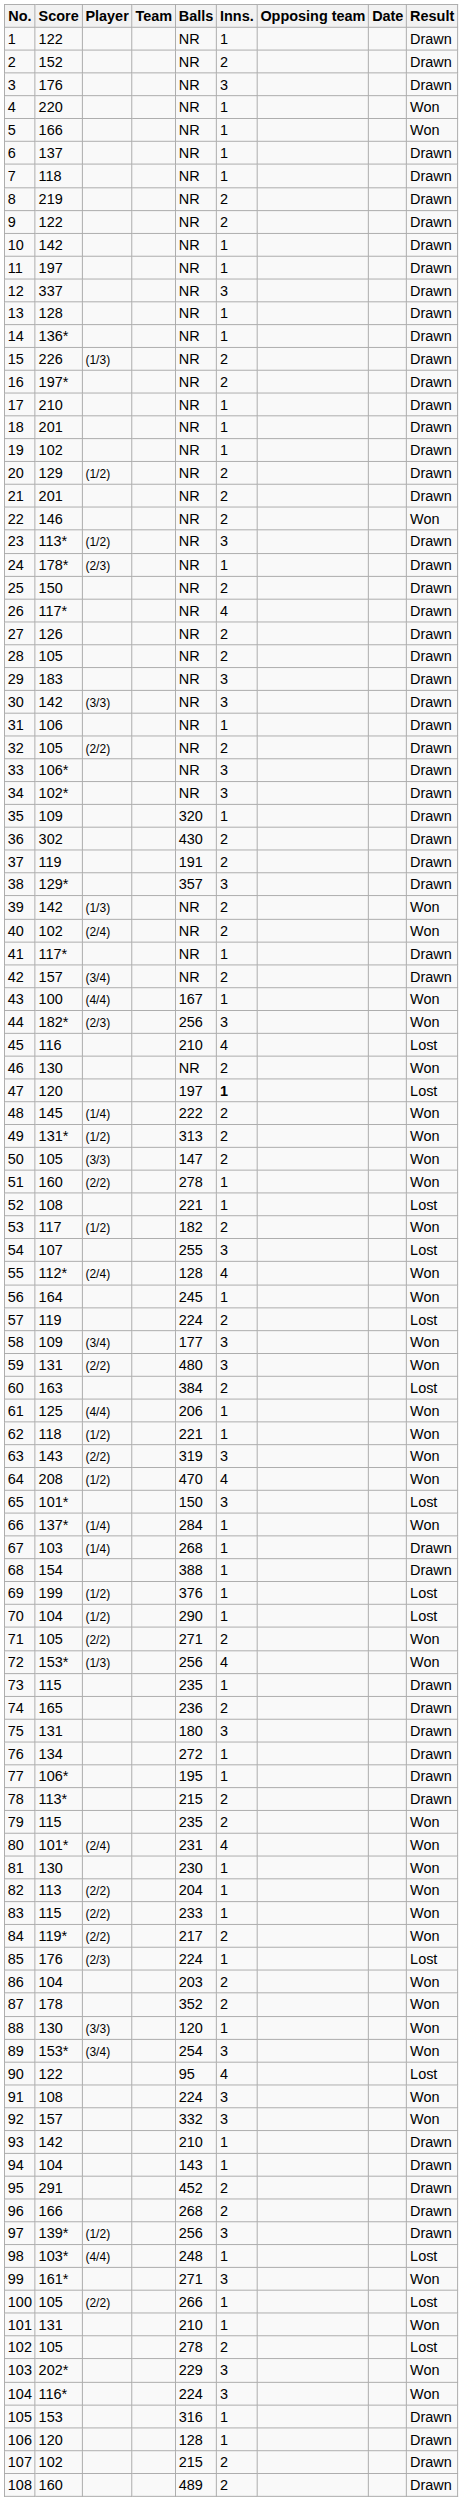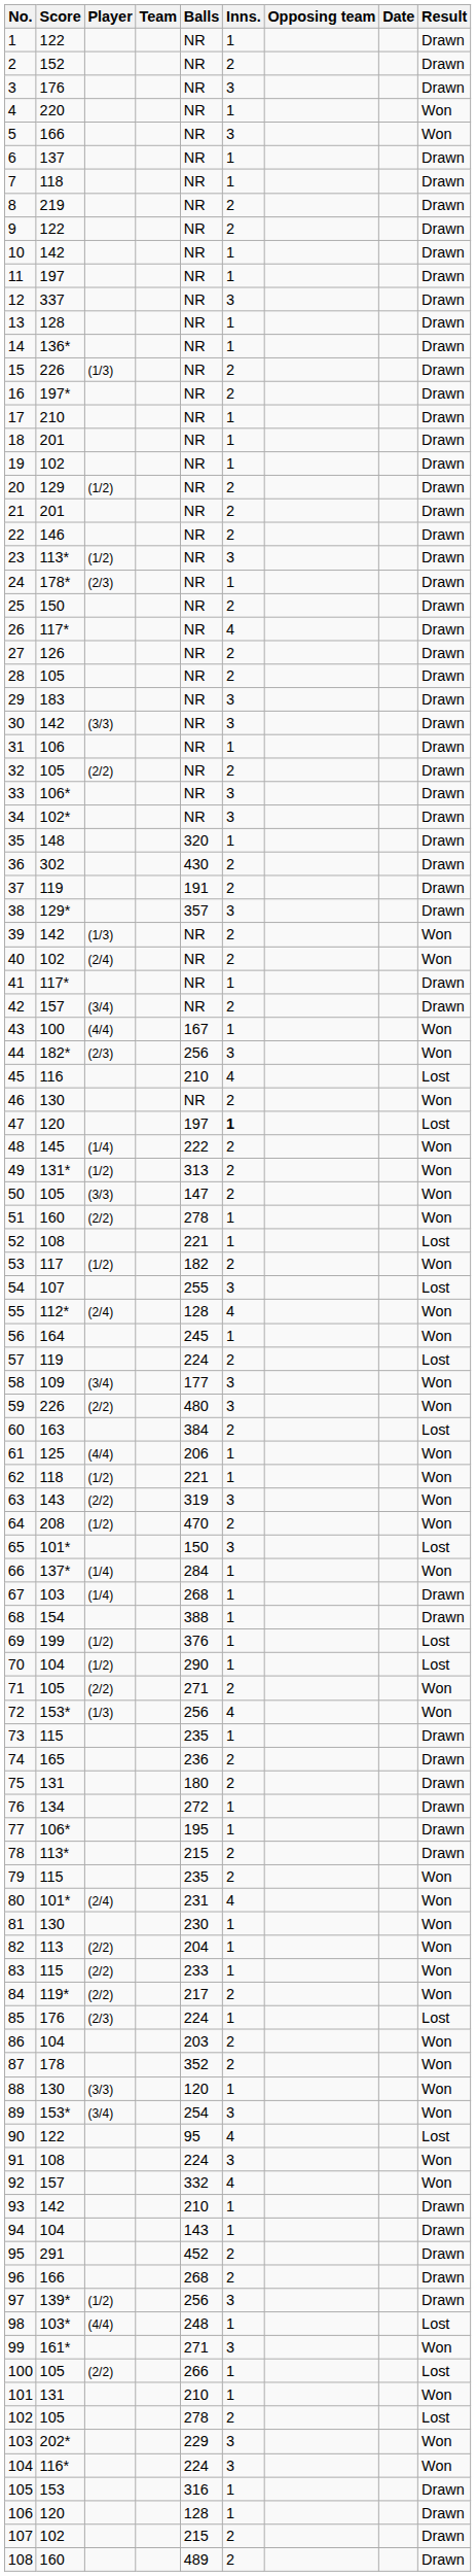 <table class="wikitable sortable" style="font-size:95%">
 <tr>
 <th>No.</th>
 <th>Score</th>
 <th>Player</th>
 <th>Team</th>
 <th>Balls</th>
 <th>Inns.</th>
 <th>Opposing team</th>
 <th>Date</th>
 <th>Result</th>
 </tr>
 <tr>
 <td>1</td>
 <td> 122</td>
 <td></td>
 <td></td>
 <td> NR</td>
 <td>1</td>
 <td></td>
 <td></td>
 <td>Drawn</td>
 </tr>
 <tr>
 <td>2</td>
 <td> 152</td>
 <td></td>
 <td></td>
 <td> NR</td>
 <td>2</td>
 <td></td>
 <td></td>
 <td>Drawn</td>
 </tr>
 <tr>
 <td>3</td>
 <td> 176</td>
 <td></td>
 <td></td>
 <td> NR</td>
 <td>3</td>
 <td></td>
 <td></td>
 <td>Drawn</td>
 </tr>
 <tr>
 <td>4</td>
 <td> 220</td>
 <td></td>
 <td></td>
 <td> NR</td>
 <td>1</td>
 <td></td>
 <td></td>
 <td>Won</td>
 </tr>
 <tr>
 <td>5</td>
 <td> 166</td>
 <td></td>
 <td></td>
 <td> NR</td>
-<td>1</td>
+<td>3</td>
 <td></td>
 <td></td>
 <td>Won</td>
 </tr>
 <tr>
 <td>6</td>
 <td> 137</td>
 <td></td>
 <td></td>
 <td> NR</td>
 <td>1</td>
 <td></td>
 <td></td>
 <td>Drawn</td>
 </tr>
 <tr>
 <td>7</td>
 <td> 118</td>
 <td></td>
 <td></td>
 <td> NR</td>
 <td>1</td>
 <td></td>
 <td></td>
 <td>Drawn</td>
 </tr>
 <tr>
 <td>8</td>
 <td> 219</td>
 <td></td>
 <td></td>
 <td> NR</td>
 <td>2</td>
 <td></td>
 <td></td>
 <td>Drawn</td>
 </tr>
 <tr>
 <td>9</td>
 <td> 122</td>
 <td></td>
 <td></td>
 <td> NR</td>
 <td>2</td>
 <td></td>
 <td></td>
 <td>Drawn</td>
 </tr>
 <tr>
 <td>10</td>
 <td> 142</td>
 <td></td>
 <td></td>
 <td> NR</td>
 <td>1</td>
 <td></td>
 <td></td>
 <td>Drawn</td>
 </tr>
 <tr>
 <td>11</td>
 <td> 197</td>
 <td></td>
 <td></td>
 <td> NR</td>
 <td>1</td>
 <td></td>
 <td></td>
 <td>Drawn</td>
 </tr>
 <tr>
 <td>12</td>
 <td> 337</td>
 <td></td>
 <td></td>
 <td> NR</td>
 <td>3</td>
 <td></td>
 <td></td>
 <td>Drawn</td>
 </tr>
 <tr>
 <td>13</td>
 <td> 128</td>
 <td></td>
 <td></td>
 <td> NR</td>
 <td>1</td>
 <td></td>
 <td></td>
 <td>Drawn</td>
 </tr>
 <tr>
 <td>14</td>
 <td> 136*</td>
 <td></td>
 <td></td>
 <td> NR</td>
 <td>1</td>
 <td></td>
 <td></td>
 <td>Drawn</td>
 </tr>
 <tr>
 <td>15</td>
 <td> 226</td>
 <td> <small>(1/3)</small></td>
 <td></td>
 <td> NR</td>
 <td>2</td>
 <td></td>
 <td></td>
 <td>Drawn</td>
 </tr>
 <tr>
 <td>16</td>
 <td> 197*</td>
 <td></td>
 <td></td>
 <td> NR</td>
 <td>2</td>
 <td></td>
 <td></td>
 <td>Drawn</td>
 </tr>
 <tr>
 <td>17</td>
 <td> 210</td>
 <td></td>
 <td></td>
 <td> NR</td>
 <td>1</td>
 <td></td>
 <td></td>
 <td>Drawn</td>
 </tr>
 <tr>
 <td>18</td>
 <td> 201</td>
 <td></td>
 <td></td>
 <td> NR</td>
 <td>1</td>
 <td></td>
 <td></td>
 <td>Drawn</td>
 </tr>
 <tr>
 <td>19</td>
 <td> 102</td>
 <td></td>
 <td></td>
 <td> NR</td>
 <td>1</td>
 <td></td>
 <td></td>
 <td>Drawn</td>
 </tr>
 <tr>
 <td>20</td>
 <td> 129</td>
 <td> <small>(1/2)</small></td>
 <td></td>
 <td> NR</td>
 <td>2</td>
 <td></td>
 <td></td>
 <td>Drawn</td>
 </tr>
 <tr>
 <td>21</td>
 <td> 201</td>
 <td></td>
 <td></td>
 <td> NR</td>
 <td>2</td>
 <td></td>
 <td></td>
 <td>Drawn</td>
 </tr>
 <tr>
 <td>22</td>
 <td> 146</td>
 <td></td>
 <td></td>
 <td> NR</td>
 <td>2</td>
 <td></td>
 <td></td>
-<td>Won</td>
+<td>Drawn</td>
 </tr>
 <tr>
 <td>23</td>
 <td> 113*</td>
 <td> <small>(1/2)</small></td>
 <td></td>
 <td> NR</td>
 <td>3</td>
 <td></td>
 <td></td>
 <td>Drawn</td>
 </tr>
 <tr>
 <td>24</td>
 <td> 178*</td>
 <td> <small>(2/3)</small></td>
 <td></td>
 <td> NR</td>
 <td>1</td>
 <td></td>
 <td></td>
 <td>Drawn</td>
 </tr>
 <tr>
 <td>25</td>
 <td> 150</td>
 <td></td>
 <td></td>
 <td> NR</td>
 <td>2</td>
 <td></td>
 <td></td>
 <td>Drawn</td>
 </tr>
 <tr>
 <td>26</td>
 <td> 117*</td>
 <td></td>
 <td></td>
 <td> NR</td>
 <td>4</td>
 <td></td>
 <td></td>
 <td>Drawn</td>
 </tr>
 <tr ?>
 <td>27</td>
 <td> 126</td>
 <td></td>
 <td></td>
 <td> NR</td>
 <td>2</td>
 <td></td>
 <td></td>
 <td>Drawn</td>
 </tr>
 <tr>
 <td>28</td>
 <td> 105</td>
 <td></td>
 <td></td>
 <td> NR</td>
 <td>2</td>
 <td></td>
 <td></td>
 <td>Drawn</td>
 </tr>
 <tr>
 <td>29</td>
 <td> 183</td>
 <td></td>
 <td></td>
 <td> NR</td>
 <td>3</td>
 <td></td>
 <td></td>
 <td>Drawn</td>
 </tr>
 <tr>
 <td>30</td>
 <td> 142</td>
 <td> <small>(3/3)</small></td>
 <td></td>
 <td> NR</td>
 <td>3</td>
 <td></td>
 <td></td>
 <td>Drawn</td>
 </tr>
 <tr>
 <td>31</td>
 <td> 106</td>
 <td></td>
 <td></td>
 <td> NR</td>
 <td>1</td>
 <td></td>
 <td></td>
 <td>Drawn</td>
 </tr>
 <tr>
 <td>32</td>
 <td> 105</td>
 <td> <small>(2/2)</small></td>
 <td></td>
 <td> NR</td>
 <td>2</td>
 <td></td>
 <td></td>
 <td>Drawn</td>
 </tr>
 <tr>
 <td>33</td>
 <td> 106*</td>
 <td></td>
 <td></td>
 <td> NR</td>
 <td>3</td>
 <td></td>
 <td></td>
 <td>Drawn</td>
 </tr>
 <tr>
 <td>34</td>
 <td> 102*</td>
 <td></td>
 <td></td>
 <td> NR</td>
 <td>3</td>
 <td></td>
 <td></td>
 <td>Drawn</td>
 </tr>
 <tr>
 <td>35</td>
-<td> 109</td>
+<td> 148</td>
 <td></td>
 <td></td>
 <td> 320</td>
 <td>1</td>
 <td></td>
 <td></td>
 <td>Drawn</td>
 </tr>
 <tr>
 <td>36</td>
 <td> 302</td>
 <td></td>
 <td></td>
 <td> 430</td>
 <td>2</td>
 <td></td>
 <td></td>
 <td>Drawn</td>
 </tr>
 <tr>
 <td>37</td>
 <td> 119</td>
 <td></td>
 <td></td>
 <td> 191</td>
 <td>2</td>
 <td></td>
 <td></td>
 <td>Drawn</td>
 </tr>
 <tr>
 <td>38</td>
 <td> 129*</td>
 <td></td>
 <td></td>
 <td> 357</td>
 <td>3</td>
 <td></td>
 <td></td>
 <td>Drawn</td>
 </tr>
 <tr>
 <td>39</td>
 <td> 142</td>
 <td> <small>(1/3)</small></td>
 <td></td>
 <td> NR</td>
 <td>2</td>
 <td></td>
 <td></td>
 <td>Won</td>
 </tr>
 <tr>
 <td>40</td>
 <td> 102</td>
 <td> <small>(2/4)</small></td>
 <td></td>
 <td> NR</td>
 <td>2</td>
 <td></td>
 <td></td>
 <td>Won</td>
 </tr>
 <tr>
 <td>41</td>
 <td> 117*</td>
 <td></td>
 <td></td>
 <td> NR</td>
 <td>1</td>
 <td></td>
 <td></td>
 <td>Drawn</td>
 </tr>
 <tr>
 <td>42</td>
 <td> 157</td>
 <td> <small>(3/4)</small></td>
 <td></td>
 <td> NR</td>
 <td>2</td>
 <td></td>
 <td></td>
 <td>Drawn</td>
 </tr>
 <tr>
 <td>43</td>
 <td> 100</td>
 <td> <small>(4/4)</small></td>
 <td></td>
 <td> 167</td>
 <td>1</td>
 <td></td>
 <td></td>
 <td>Won</td>
 </tr>
 <tr>
 <td>44</td>
 <td> 182*</td>
 <td> <small>(2/3)</small></td>
 <td></td>
 <td> 256</td>
 <td>3</td>
 <td></td>
 <td></td>
 <td>Won</td>
 </tr>
 <tr>
 <td>45</td>
 <td> 116</td>
 <td></td>
 <td></td>
 <td> 210</td>
 <td>4</td>
 <td></td>
 <td></td>
 <td>Lost</td>
 </tr>
 <tr>
 <td>46</td>
 <td> 130</td>
 <td></td>
 <td></td>
 <td> NR</td>
 <td>2</td>
 <td></td>
 <td></td>
 <td>Won</td>
 </tr>
 <tr>
 <td>47</td>
 <td> 120</td>
 <td></td>
 <td></td>
 <td> 197</td>
 <td><strong>1</strong></td>
 <td></td>
 <td></td>
 <td>Lost</td>
 </tr>
 <tr>
 <td>48</td>
 <td> 145</td>
 <td> <small>(1/4)</small></td>
 <td></td>
 <td> 222</td>
 <td>2</td>
 <td></td>
 <td></td>
 <td>Won</td>
 </tr>
 <tr>
 <td>49</td>
 <td> 131*</td>
 <td> <small>(1/2)</small></td>
 <td></td>
 <td> 313</td>
 <td>2</td>
 <td></td>
 <td></td>
 <td>Won</td>
 </tr>
 <tr>
 <td>50</td>
 <td> 105</td>
 <td> <small>(3/3)</small></td>
 <td></td>
 <td> 147</td>
 <td>2</td>
 <td></td>
 <td></td>
 <td>Won</td>
 </tr>
 <tr>
 <td>51</td>
 <td> 160</td>
 <td> <small>(2/2)</small></td>
 <td></td>
 <td> 278</td>
 <td>1</td>
 <td></td>
 <td></td>
 <td>Won</td>
 </tr>
 <tr>
 <td>52</td>
 <td> 108</td>
 <td></td>
 <td></td>
 <td> 221</td>
 <td>1</td>
 <td></td>
 <td></td>
 <td>Lost</td>
 </tr>
 <tr>
 <td>53</td>
 <td> 117</td>
 <td> <small>(1/2)</small></td>
 <td></td>
 <td> 182</td>
 <td>2</td>
 <td></td>
 <td></td>
 <td>Won</td>
 </tr>
 <tr>
 <td>54</td>
 <td> 107</td>
 <td></td>
 <td></td>
 <td> 255</td>
 <td>3</td>
 <td></td>
 <td></td>
 <td>Lost</td>
 </tr>
 <tr>
 <td>55</td>
 <td> 112*</td>
 <td> <small>(2/4)</small></td>
 <td></td>
 <td> 128</td>
 <td>4</td>
 <td></td>
 <td></td>
 <td>Won</td>
 </tr>
 <tr>
 <td>56</td>
 <td> 164</td>
 <td></td>
 <td></td>
 <td> 245</td>
 <td>1</td>
 <td></td>
 <td></td>
 <td>Won</td>
 </tr>
 <tr>
 <td>57</td>
 <td> 119</td>
 <td></td>
 <td></td>
 <td> 224</td>
 <td>2</td>
 <td></td>
 <td></td>
 <td>Lost</td>
 </tr>
 <tr>
 <td>58</td>
 <td> 109</td>
 <td> <small>(3/4)</small></td>
 <td></td>
 <td> 177</td>
 <td>3</td>
 <td></td>
 <td></td>
 <td>Won</td>
 </tr>
 <tr>
 <td>59</td>
-<td> 131</td>
+<td> 226</td>
 <td> <small>(2/2)</small></td>
 <td></td>
 <td> 480</td>
 <td>3</td>
 <td></td>
 <td></td>
 <td>Won</td>
 </tr>
 <tr>
 <td>60</td>
 <td> 163</td>
 <td></td>
 <td></td>
 <td> 384</td>
 <td>2</td>
 <td></td>
 <td></td>
 <td>Lost</td>
 </tr>
 <tr>
 <td>61</td>
 <td> 125</td>
 <td> <small>(4/4)</small></td>
 <td></td>
 <td> 206</td>
 <td>1</td>
 <td></td>
 <td></td>
 <td>Won</td>
 </tr>
 <tr>
 <td>62</td>
 <td> 118</td>
 <td> <small>(1/2)</small></td>
 <td></td>
 <td> 221</td>
 <td>1</td>
 <td></td>
 <td></td>
 <td>Won</td>
 </tr>
 <tr>
 <td>63</td>
 <td> 143</td>
 <td> <small>(2/2)</small></td>
 <td></td>
 <td> 319</td>
 <td>3</td>
 <td></td>
 <td></td>
 <td>Won</td>
 </tr>
 <tr>
 <td>64</td>
 <td> 208</td>
 <td> <small>(1/2)</small></td>
 <td></td>
 <td> 470</td>
-<td>4</td>
+<td>2</td>
 <td></td>
 <td></td>
 <td>Won</td>
 </tr>
 <tr>
 <td>65</td>
 <td> 101*</td>
 <td></td>
 <td></td>
 <td> 150</td>
 <td>3</td>
 <td></td>
 <td></td>
 <td>Lost</td>
 </tr>
 <tr>
 <td>66</td>
 <td> 137*</td>
 <td> <small>(1/4)</small></td>
 <td></td>
 <td> 284</td>
 <td>1</td>
 <td></td>
 <td></td>
 <td>Won</td>
 </tr>
 <tr>
 <td>67</td>
 <td> 103</td>
 <td>  <small>(1/4)</small></td>
 <td></td>
 <td> 268</td>
 <td>1</td>
 <td></td>
 <td></td>
 <td>Drawn</td>
 </tr>
 <tr>
 <td>68</td>
 <td> 154</td>
 <td></td>
 <td></td>
 <td> 388</td>
 <td>1</td>
 <td></td>
 <td></td>
 <td>Drawn</td>
 </tr>
 <tr>
 <td>69</td>
 <td> 199</td>
 <td> <small>(1/2)</small></td>
 <td></td>
 <td> 376</td>
 <td>1</td>
 <td></td>
 <td></td>
 <td>Lost</td>
 </tr>
 <tr>
 <td>70</td>
 <td> 104</td>
 <td> <small>(1/2)</small></td>
 <td></td>
 <td> 290</td>
 <td>1</td>
 <td></td>
 <td></td>
 <td>Lost</td>
 </tr>
 <tr>
 <td>71</td>
 <td> 105</td>
 <td> <small>(2/2)</small></td>
 <td></td>
 <td> 271</td>
 <td>2</td>
 <td></td>
 <td></td>
 <td>Won</td>
 </tr>
 <tr>
 <td>72</td>
 <td> 153*</td>
 <td> <small>(1/3)</small></td>
 <td></td>
 <td> 256</td>
 <td>4</td>
 <td></td>
 <td></td>
 <td>Won</td>
 </tr>
 <tr>
 <td>73</td>
 <td> 115</td>
 <td></td>
 <td></td>
 <td> 235</td>
 <td>1</td>
 <td></td>
 <td></td>
 <td>Drawn</td>
 </tr>
 <tr>
 <td>74</td>
 <td> 165</td>
 <td></td>
 <td></td>
 <td> 236</td>
 <td>2</td>
 <td></td>
 <td></td>
 <td>Drawn</td>
 </tr>
 <tr>
 <td>75</td>
 <td> 131</td>
 <td></td>
 <td></td>
 <td> 180</td>
-<td>3</td>
+<td>2</td>
 <td></td>
 <td></td>
 <td>Drawn</td>
 </tr>
 <tr>
 <td>76</td>
 <td> 134</td>
 <td></td>
 <td></td>
 <td> 272</td>
 <td>1</td>
 <td></td>
 <td></td>
 <td>Drawn</td>
 </tr>
 <tr>
 <td>77</td>
 <td> 106*</td>
 <td></td>
 <td></td>
 <td> 195</td>
 <td>1</td>
 <td></td>
 <td></td>
 <td>Drawn</td>
 </tr>
 <tr>
 <td>78</td>
 <td> 113*</td>
 <td></td>
 <td></td>
 <td> 215</td>
 <td>2</td>
 <td></td>
 <td></td>
 <td>Drawn</td>
 </tr>
 <tr>
 <td>79</td>
 <td> 115</td>
 <td></td>
 <td></td>
 <td> 235</td>
 <td>2</td>
 <td></td>
 <td></td>
 <td>Won</td>
 </tr>
 <tr>
 <td>80</td>
 <td> 101*</td>
 <td> <small>(2/4)</small></td>
 <td></td>
 <td> 231</td>
 <td>4</td>
 <td></td>
 <td></td>
 <td>Won</td>
 </tr>
 <tr>
 <td>81</td>
 <td> 130</td>
 <td></td>
 <td></td>
 <td> 230</td>
 <td>1</td>
 <td></td>
 <td></td>
 <td>Won</td>
 </tr>
 <tr>
 <td>82</td>
 <td> 113</td>
 <td> <small>(2/2)</small></td>
 <td></td>
 <td> 204</td>
 <td>1</td>
 <td></td>
 <td></td>
 <td>Won</td>
 </tr>
 <tr>
 <td>83</td>
 <td> 115</td>
 <td> <small>(2/2)</small></td>
 <td></td>
 <td> 233</td>
 <td>1</td>
 <td></td>
 <td></td>
 <td>Won</td>
 </tr>
 <tr>
 <td>84</td>
 <td> 119*</td>
 <td> <small>(2/2)</small></td>
 <td></td>
 <td> 217</td>
 <td>2</td>
 <td></td>
 <td></td>
 <td>Won</td>
 </tr>
 <tr>
 <td>85</td>
 <td> 176</td>
 <td> <small>(2/3)</small></td>
 <td></td>
 <td> 224</td>
 <td>1</td>
 <td></td>
 <td></td>
 <td>Lost</td>
 </tr>
 <tr>
 <td>86</td>
 <td> 104</td>
 <td></td>
 <td></td>
 <td> 203</td>
 <td>2</td>
 <td></td>
 <td></td>
 <td>Won</td>
 </tr>
 <tr>
 <td>87</td>
 <td> 178</td>
 <td></td>
 <td></td>
 <td> 352</td>
 <td>2</td>
 <td></td>
 <td></td>
 <td>Won</td>
 </tr>
 <tr>
 <td>88</td>
 <td> 130</td>
 <td> <small>(3/3)</small></td>
 <td></td>
 <td> 120</td>
 <td>1</td>
 <td></td>
 <td></td>
 <td>Won</td>
 </tr>
 <tr>
 <td>89</td>
 <td> 153*</td>
 <td> <small>(3/4)</small></td>
 <td></td>
 <td> 254</td>
 <td>3</td>
 <td></td>
 <td></td>
 <td>Won</td>
 </tr>
 <tr>
 <td>90</td>
 <td> 122</td>
 <td></td>
 <td></td>
 <td> 95</td>
 <td>4</td>
 <td></td>
 <td></td>
 <td>Lost</td>
 </tr>
 <tr>
 <td>91</td>
 <td> 108</td>
 <td></td>
 <td></td>
 <td> 224</td>
 <td>3</td>
 <td></td>
 <td></td>
 <td>Won</td>
 </tr>
 <tr>
 <td>92</td>
 <td> 157</td>
 <td></td>
 <td></td>
 <td> 332</td>
-<td>3</td>
+<td>4</td>
 <td></td>
 <td></td>
 <td>Won</td>
 </tr>
 <tr>
 <td>93</td>
 <td> 142</td>
 <td></td>
 <td></td>
 <td> 210</td>
 <td>1</td>
 <td></td>
 <td></td>
 <td>Drawn</td>
 </tr>
 <tr>
 <td>94</td>
 <td> 104</td>
 <td></td>
 <td></td>
 <td> 143</td>
 <td>1</td>
 <td></td>
 <td></td>
 <td>Drawn</td>
 </tr>
 <tr>
 <td>95</td>
 <td> 291</td>
 <td></td>
 <td></td>
 <td> 452</td>
 <td>2</td>
 <td></td>
 <td></td>
 <td>Drawn</td>
 </tr>
 <tr>
 <td>96</td>
 <td> 166</td>
 <td></td>
 <td></td>
 <td> 268</td>
 <td>2</td>
 <td></td>
 <td></td>
 <td>Drawn</td>
 </tr>
 <tr>
 <td>97</td>
 <td> 139*</td>
 <td> <small>(1/2)</small></td>
 <td></td>
 <td> 256</td>
 <td>3</td>
 <td></td>
 <td></td>
 <td>Drawn</td>
 </tr>
 <tr>
 <td>98</td>
 <td> 103*</td>
 <td> <small>(4/4)</small></td>
 <td></td>
 <td> 248</td>
 <td>1</td>
 <td></td>
 <td></td>
 <td>Lost</td>
 </tr>
 <tr>
 <td>99</td>
 <td> 161*</td>
 <td></td>
 <td></td>
 <td> 271</td>
 <td>3</td>
 <td></td>
 <td></td>
 <td>Won</td>
 </tr>
 <tr>
 <td>100</td>
 <td> 105</td>
 <td> <small>(2/2)</small></td>
 <td></td>
 <td> 266</td>
 <td>1</td>
 <td></td>
 <td></td>
 <td>Lost</td>
 </tr>
 <tr>
 <td>101</td>
 <td> 131</td>
 <td></td>
 <td></td>
 <td> 210</td>
 <td>1</td>
 <td></td>
 <td></td>
 <td>Won</td>
 </tr>
 <tr>
 <td>102</td>
 <td> 105</td>
 <td></td>
 <td></td>
 <td> 278</td>
 <td>2</td>
 <td></td>
 <td></td>
 <td>Lost</td>
 </tr>
 <tr>
 <td>103</td>
 <td> 202*</td>
 <td></td>
 <td></td>
 <td> 229</td>
 <td>3</td>
 <td></td>
 <td></td>
 <td>Won</td>
 </tr>
 <tr>
 <td>104</td>
 <td> 116*</td>
 <td></td>
 <td></td>
 <td> 224</td>
 <td>3</td>
 <td></td>
 <td></td>
 <td>Won</td>
 </tr>
 <tr>
 <td>105</td>
 <td> 153</td>
 <td></td>
 <td></td>
 <td> 316</td>
 <td>1</td>
 <td></td>
 <td></td>
 <td>Drawn</td>
 </tr>
 <tr>
 <td>106</td>
 <td> 120</td>
 <td></td>
 <td></td>
 <td> 128</td>
 <td>1</td>
 <td></td>
 <td></td>
 <td>Drawn</td>
 </tr>
 <tr>
 <td>107</td>
 <td> 102</td>
 <td></td>
 <td></td>
 <td> 215</td>
 <td>2</td>
 <td></td>
 <td></td>
 <td>Drawn</td>
 </tr>
 <tr>
 <td>108</td>
 <td> 160</td>
 <td></td>
 <td></td>
 <td> 489</td>
 <td>2</td>
 <td></td>
 <td></td>
 <td>Drawn</td>
 </tr>
 </table>
